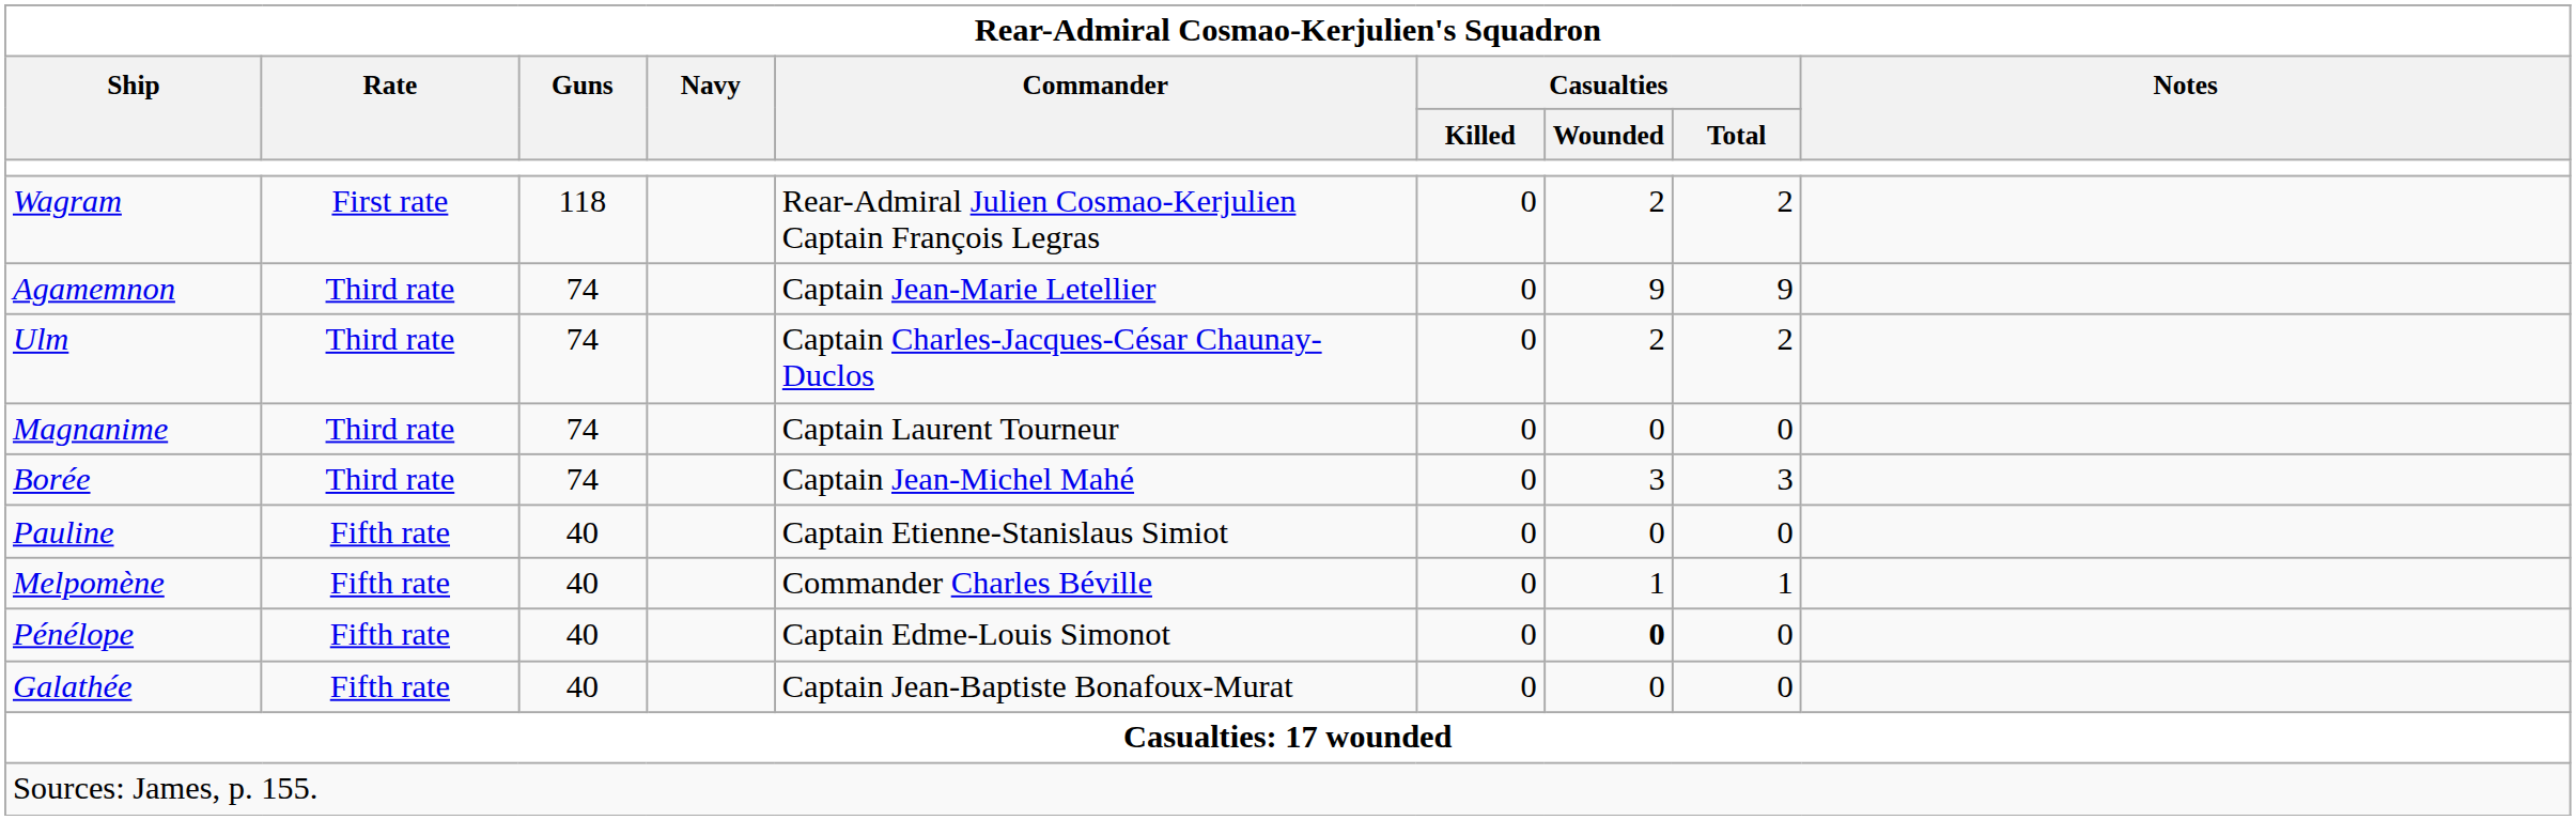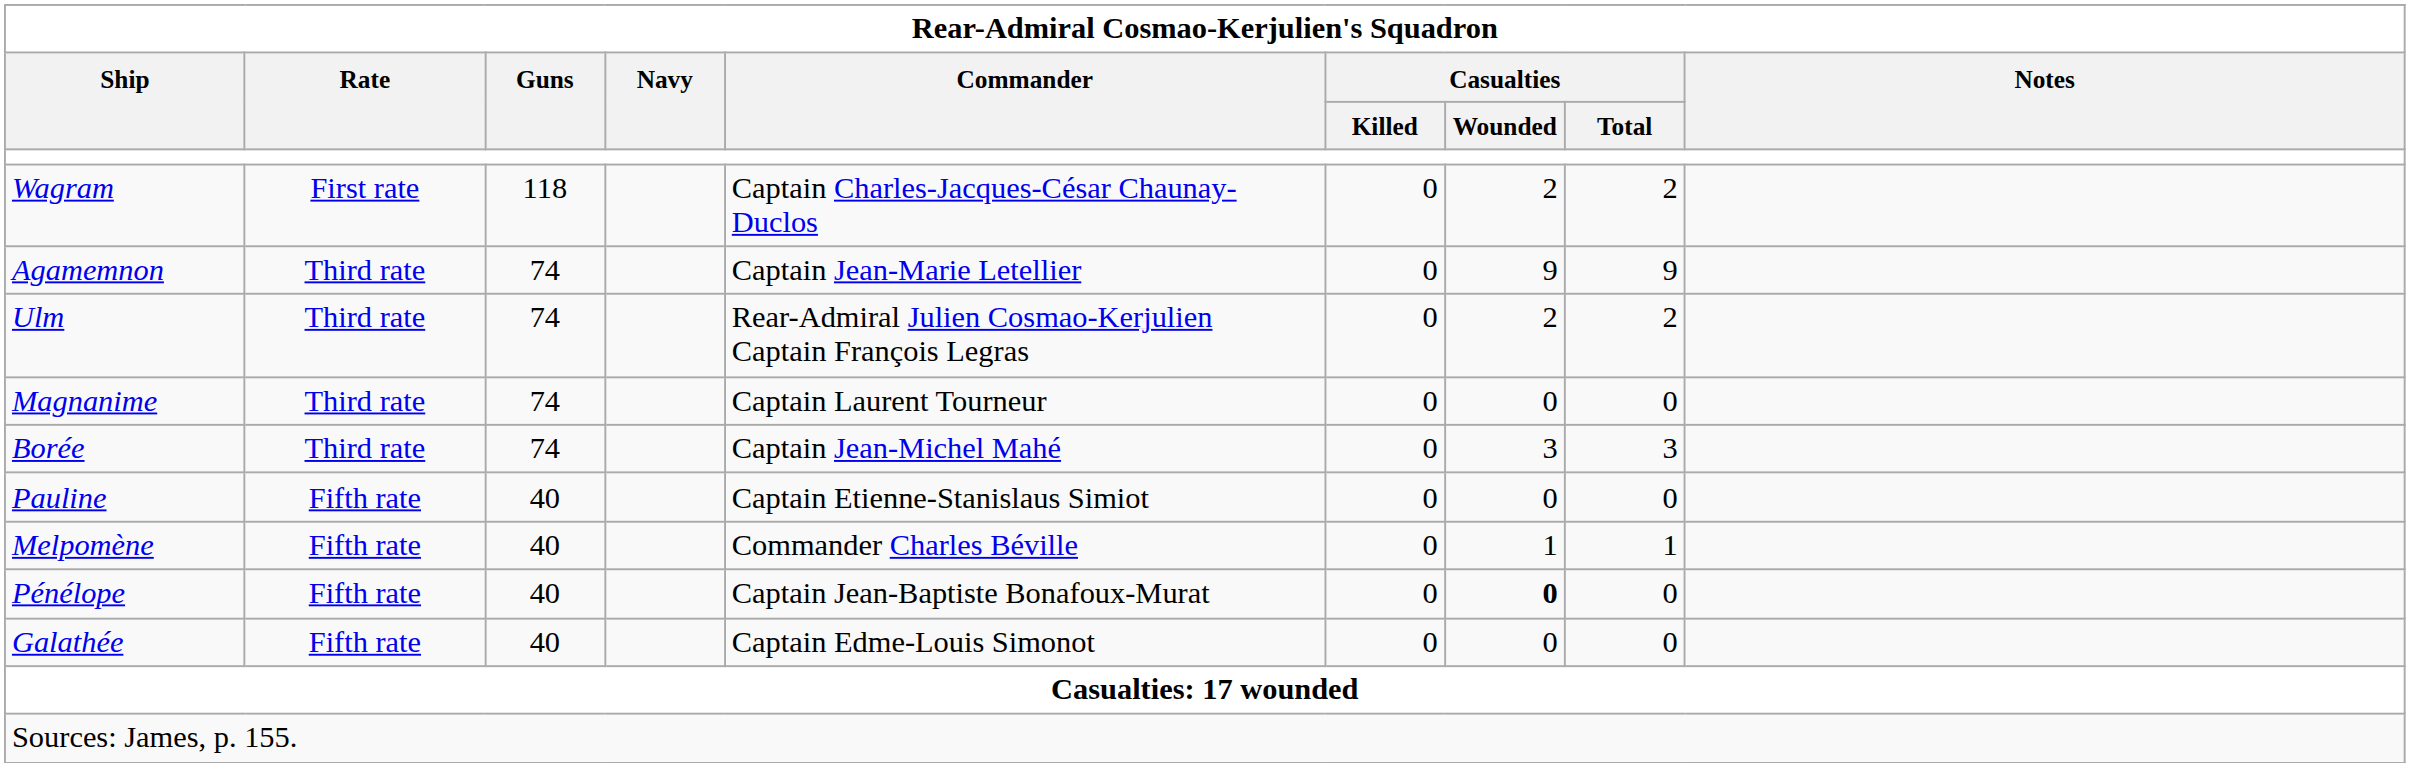 <table class="wikitable" width=100%>
 <tr valign="top">
 <th colspan="11" style="background: white">Rear-Admiral Cosmao-Kerjulien's Squadron</th>
 </tr>
 <tr valign="top"|- valign="top">
 <th width=10%; align= center rowspan=2><small> Ship </small></th>
 <th width=10%; align= center rowspan=2><small> Rate </small></th>
 <th width=5%; align= center rowspan=2><small> Guns </small></th>
 <th width=5%; align= center rowspan=2><small> Navy </small></th>
 <th width=25%; align= center rowspan=2><small> Commander </small></th>
 <th width=15%; align= center colspan=3><small>Casualties</small></th>
 <th width=30%; align= center rowspan=2><small>Notes</small></th>
 </tr>
 <tr valign="top">
 <th width=5%; align= center><small> Killed </small></th>
 <th width=5%; align= center><small> Wounded </small></th>
 <th width=5%; align= center><small> Total</small></th>
 </tr>
 <tr valign="top">
 <th colspan="11" style="background: white"></th>
 </tr>
 <tr valign="top">
 <td align = left><a href='#'><em>Wagram</em></a></td>
 <td align = center><a href='#'>First rate</a></td>
 <td align = center>118</td>
 <td align = center></td>
-<td align = left>Rear-Admiral <a href='#'>Julien Cosmao-Kerjulien</a><br>Captain François Legras</td>
+<td align = left>Captain <a href='#'>Charles-Jacques-César Chaunay-Duclos</a></td>
 <td align = right>0</td>
 <td align = right>2</td>
 <td align = right>2</td>
 <td align = left></td>
 </tr>
 <tr valign="top">
 <td align = left><a href='#'><em>Agamemnon</em></a></td>
 <td align = center><a href='#'>Third rate</a></td>
 <td align = center>74</td>
 <td align = center></td>
 <td align = left>Captain <a href='#'>Jean-Marie Letellier</a></td>
 <td align = right>0</td>
 <td align = right>9</td>
 <td align = right>9</td>
 <td align = left></td>
 </tr>
 <tr valign="top">
 <td align = left><a href='#'><em>Ulm</em></a></td>
 <td align = center><a href='#'>Third rate</a></td>
 <td align = center>74</td>
 <td align = center></td>
-<td align = left>Captain <a href='#'>Charles-Jacques-César Chaunay-Duclos</a></td>
+<td align = left>Rear-Admiral <a href='#'>Julien Cosmao-Kerjulien</a><br>Captain François Legras</td>
 <td align = right>0</td>
 <td align = right>2</td>
 <td align = right>2</td>
 <td align = left></td>
 </tr>
 <tr valign="top">
 <td align = left><a href='#'><em>Magnanime</em></a></td>
 <td align = center><a href='#'>Third rate</a></td>
 <td align = center>74</td>
 <td align = center></td>
 <td align = left>Captain Laurent Tourneur</td>
 <td align = right>0</td>
 <td align = right>0</td>
 <td align = right>0</td>
 <td align = left></td>
 </tr>
 <tr valign="top">
 <td align = left><a href='#'><em>Borée</em></a></td>
 <td align = center><a href='#'>Third rate</a></td>
 <td align = center>74</td>
 <td align = center></td>
 <td align = left>Captain <a href='#'>Jean-Michel Mahé</a></td>
 <td align = right>0</td>
 <td align = right>3</td>
 <td align = right>3</td>
 <td align = left></td>
 </tr>
 <tr valign="top">
 <td align = left><a href='#'><em>Pauline</em></a></td>
 <td align = center><a href='#'>Fifth rate</a></td>
 <td align = center>40</td>
 <td align = center></td>
 <td align = left>Captain Etienne-Stanislaus Simiot</td>
 <td align = right>0</td>
 <td align = right>0</td>
 <td align = right>0</td>
 <td align = left></td>
 </tr>
 <tr valign="top">
 <td align = left><a href='#'><em>Melpomène</em></a></td>
 <td align = center><a href='#'>Fifth rate</a></td>
 <td align = center>40</td>
 <td align = center></td>
 <td align = left>Commander <a href='#'>Charles Béville</a></td>
 <td align = right>0</td>
 <td align = right>1</td>
 <td align = right>1</td>
 <td align = left></td>
 </tr>
 <tr valign="top">
 <td align = left><a href='#'><em>Pénélope</em></a></td>
 <td align = center><a href='#'>Fifth rate</a></td>
 <td align = center>40</td>
 <td align = center></td>
-<td align = left>Captain Edme-Louis Simonot</td>
+<td align = left>Captain Jean-Baptiste Bonafoux-Murat</td>
 <td align = right>0</td>
 <td align = right><strong>0</strong></td>
 <td align = right>0</td>
 <td align = left></td>
 </tr>
 <tr valign="top">
 <td align = left><a href='#'><em>Galathée</em></a></td>
 <td align = center><a href='#'>Fifth rate</a></td>
 <td align = center>40</td>
 <td align = center></td>
-<td align = left>Captain Jean-Baptiste Bonafoux-Murat</td>
+<td align = left>Captain Edme-Louis Simonot</td>
 <td align = right>0</td>
 <td align = right>0</td>
 <td align = right>0</td>
 <td align = left></td>
 </tr>
 <tr valign="top">
 <th colspan="11" style="background: white">Casualties: 17 wounded</th>
 </tr>
 <tr valign="top">
 <td colspan = "9" align="left">Sources: James, p. 155.</td>
 </tr>
 <tr>
 </tr>
 </table>
